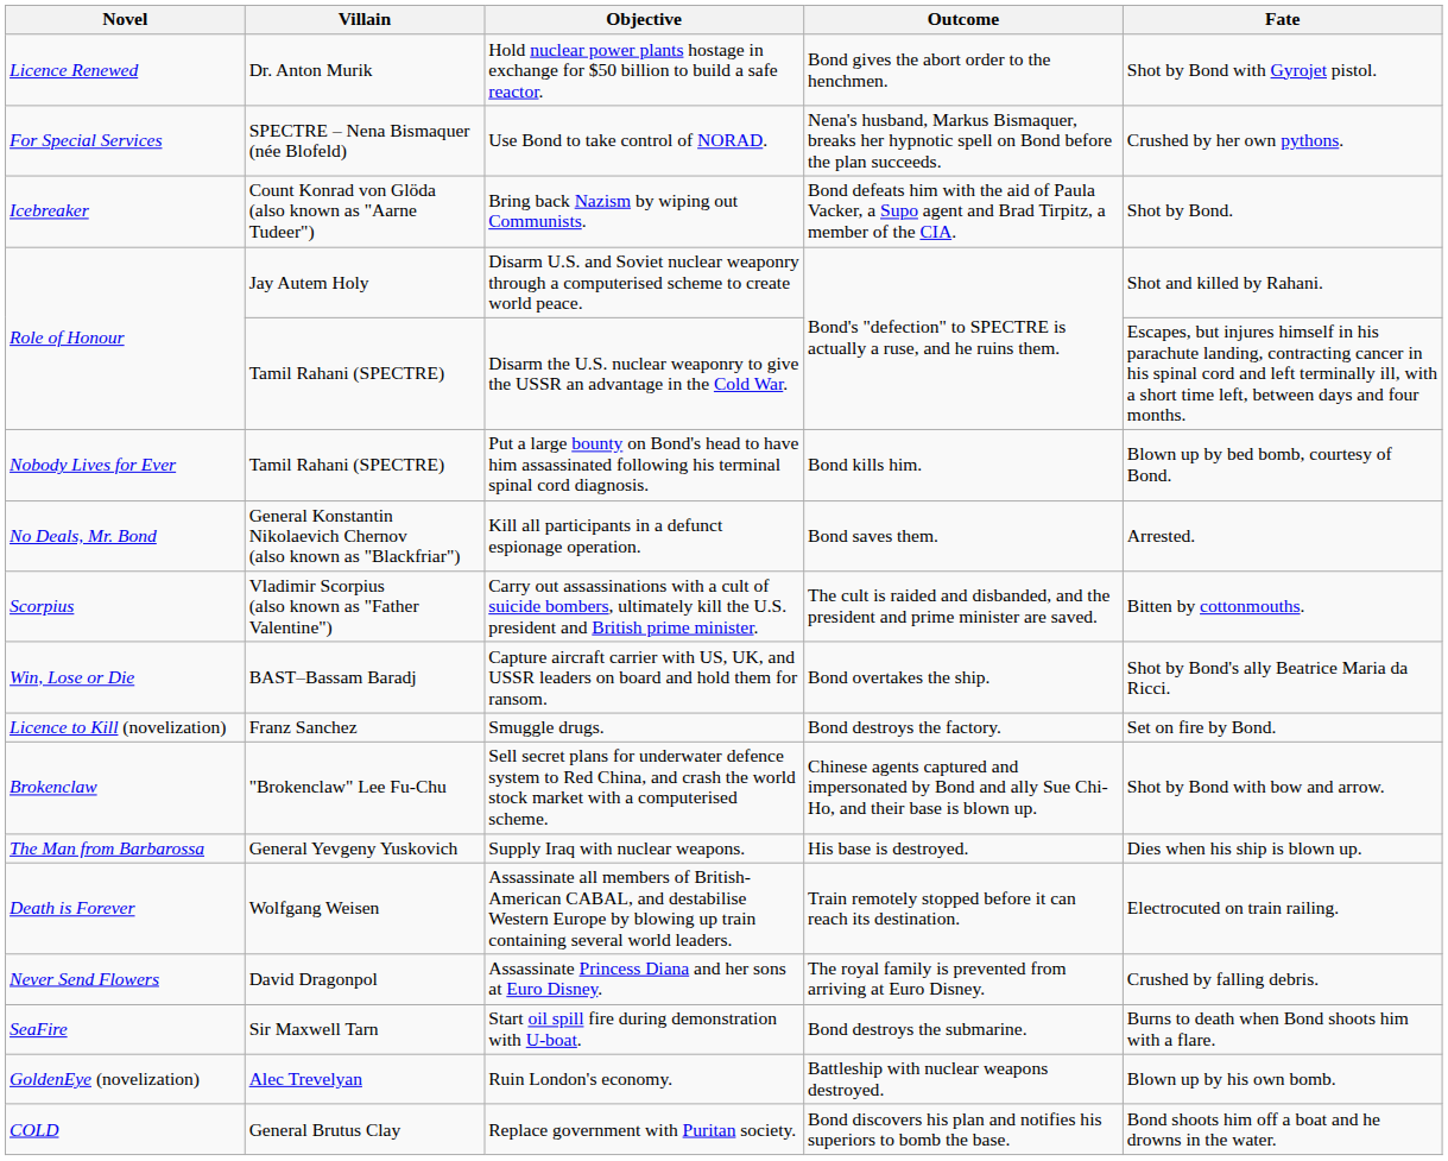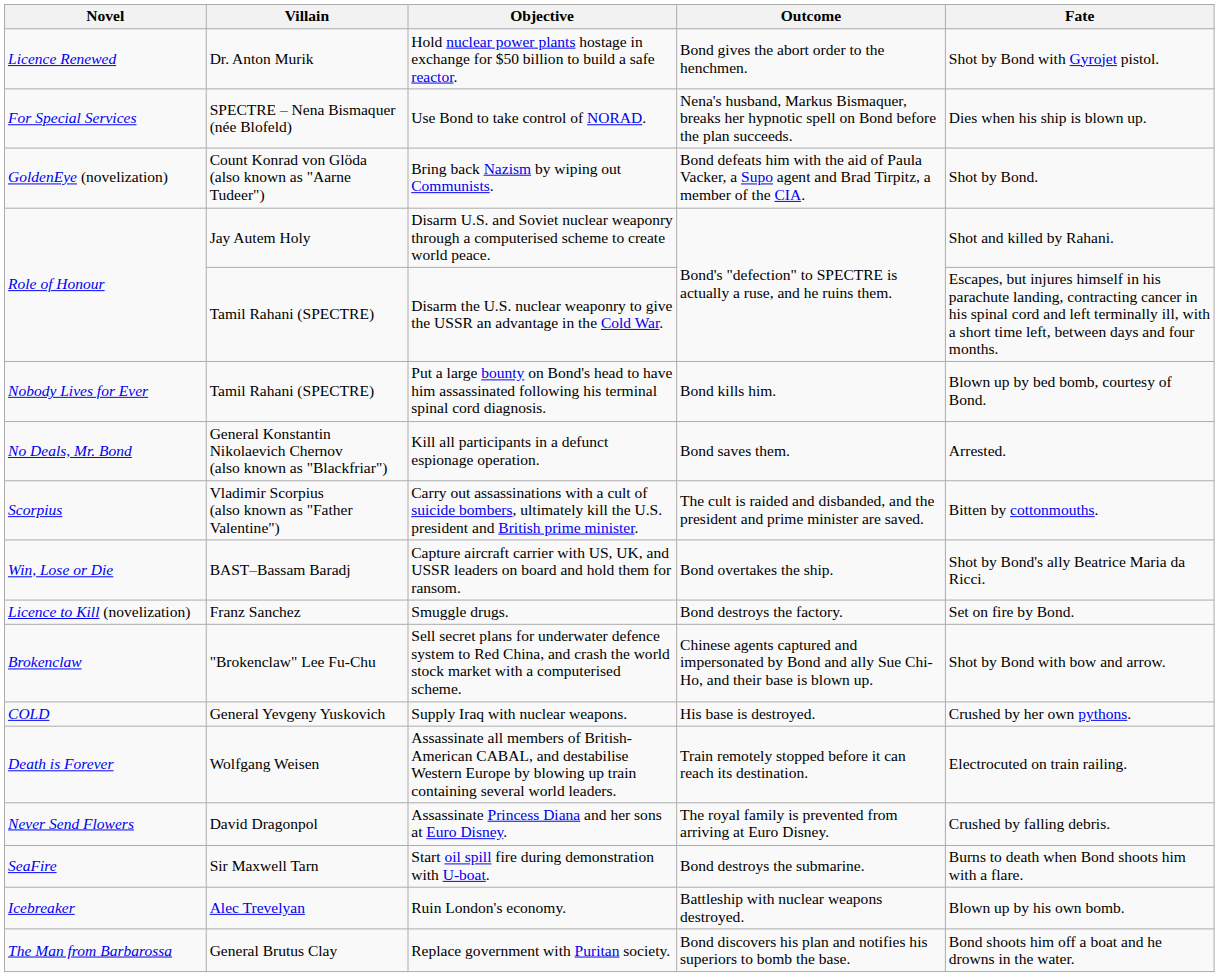 <table class="wikitable">
 <tr>
 <th style="width: 16.5%">Novel</th>
 <th style="width: 16.5%">Villain</th>
 <th style="width: 22%">Objective</th>
 <th style="width: 22%">Outcome</th>
 <th style="width: 22%">Fate</th>
 </tr>
 <tr>
 <td><em><a href='#'>Licence Renewed</a></em></td>
 <td>Dr. Anton Murik</td>
 <td>Hold <a href='#'>nuclear power plants</a> hostage in exchange for $50 billion to build a safe <a href='#'>reactor</a>.</td>
 <td>Bond gives the abort order to the henchmen.</td>
 <td>Shot by Bond with <a href='#'>Gyrojet</a> pistol.</td>
 </tr>
 <tr>
 <td><em><a href='#'>For Special Services</a></em></td>
 <td>SPECTRE – Nena Bismaquer (née Blofeld)</td>
 <td>Use Bond to take control of <a href='#'>NORAD</a>.</td>
 <td>Nena's husband, Markus Bismaquer, breaks her hypnotic spell on Bond before the plan succeeds.</td>
-<td>Crushed by her own <a href='#'>pythons</a>.</td>
+<td>Dies when his ship is blown up.</td>
 </tr>
 <tr>
-<td><em><a href='#'>Icebreaker</a></em></td>
+<td><em><a href='#'>GoldenEye</a></em> (novelization)</td>
 <td>Count Konrad von Glöda<br>(also known as "Aarne Tudeer")</td>
 <td>Bring back <a href='#'>Nazism</a> by wiping out <a href='#'>Communists</a>.</td>
 <td>Bond defeats him with the aid of Paula Vacker, a <a href='#'>Supo</a> agent and Brad Tirpitz, a member of the <a href='#'>CIA</a>.</td>
 <td>Shot by Bond.</td>
 </tr>
 <tr>
 <td rowspan="2"><em><a href='#'>Role of Honour</a></em></td>
 <td>Jay Autem Holy</td>
 <td>Disarm U.S. and Soviet nuclear weaponry through a computerised scheme to create world peace.</td>
 <td rowspan="2">Bond's "defection" to SPECTRE is actually a ruse, and he ruins them.</td>
 <td>Shot and killed by Rahani.</td>
 </tr>
 <tr>
 <td>Tamil Rahani (SPECTRE)</td>
 <td>Disarm the U.S. nuclear weaponry to give the USSR an advantage in the <a href='#'>Cold War</a>.</td>
 <td>Escapes, but injures himself in his parachute landing, contracting cancer in his spinal cord and left terminally ill, with a short time left, between days and four months.</td>
 </tr>
 <tr>
 <td><em><a href='#'>Nobody Lives for Ever</a></em></td>
 <td>Tamil Rahani (SPECTRE)</td>
 <td>Put a large <a href='#'>bounty</a> on Bond's head to have him assassinated following his terminal spinal cord diagnosis.</td>
 <td>Bond kills him.</td>
 <td>Blown up by bed bomb, courtesy of Bond.</td>
 </tr>
 <tr>
 <td><em><a href='#'>No Deals, Mr. Bond</a></em></td>
 <td>General Konstantin Nikolaevich Chernov<br>(also known as "Blackfriar")</td>
 <td>Kill all participants in a defunct espionage operation.</td>
 <td>Bond saves them.</td>
 <td>Arrested.</td>
 </tr>
 <tr>
 <td><em><a href='#'>Scorpius</a></em></td>
 <td>Vladimir Scorpius<br>(also known as "Father Valentine")</td>
 <td>Carry out assassinations with a cult of <a href='#'>suicide bombers</a>, ultimately kill the U.S. president and <a href='#'>British prime minister</a>.</td>
 <td>The cult is raided and disbanded, and the president and prime minister are saved.</td>
 <td>Bitten by <a href='#'>cottonmouths</a>.</td>
 </tr>
 <tr>
 <td><em><a href='#'>Win, Lose or Die</a></em></td>
 <td>BAST–Bassam Baradj</td>
 <td>Capture aircraft carrier with US, UK, and USSR leaders on board and hold them for ransom.</td>
 <td>Bond overtakes the ship.</td>
 <td>Shot by Bond's ally Beatrice Maria da Ricci.</td>
 </tr>
 <tr>
 <td><em><a href='#'>Licence to Kill</a></em> (novelization)</td>
 <td>Franz Sanchez</td>
 <td>Smuggle drugs.</td>
 <td>Bond destroys the factory.</td>
 <td>Set on fire by Bond.</td>
 </tr>
 <tr>
 <td><em><a href='#'>Brokenclaw</a></em></td>
 <td>"Brokenclaw" Lee Fu-Chu</td>
 <td>Sell secret plans for underwater defence system to Red China, and crash the world stock market with a computerised scheme.</td>
 <td>Chinese agents captured and impersonated by Bond and ally Sue Chi-Ho, and their base is blown up.</td>
 <td>Shot by Bond with bow and arrow.</td>
 </tr>
 <tr>
-<td><em><a href='#'>The Man from Barbarossa</a></em></td>
+<td><em><a href='#'>COLD</a></em></td>
 <td>General Yevgeny Yuskovich</td>
 <td>Supply Iraq with nuclear weapons.</td>
 <td>His base is destroyed.</td>
-<td>Dies when his ship is blown up.</td>
+<td>Crushed by her own <a href='#'>pythons</a>.</td>
 </tr>
 <tr>
 <td><em><a href='#'>Death is Forever</a></em></td>
 <td>Wolfgang Weisen</td>
 <td>Assassinate all members of British-American CABAL, and destabilise Western Europe by blowing up train containing several world leaders.</td>
 <td>Train remotely stopped before it can reach its destination.</td>
 <td>Electrocuted on train railing.</td>
 </tr>
 <tr>
 <td><em><a href='#'>Never Send Flowers</a></em></td>
 <td>David Dragonpol</td>
 <td>Assassinate <a href='#'>Princess Diana</a> and her sons at <a href='#'>Euro Disney</a>.</td>
 <td>The royal family is prevented from arriving at Euro Disney.</td>
 <td>Crushed by falling debris.</td>
 </tr>
 <tr>
 <td><em><a href='#'>SeaFire</a></em></td>
 <td>Sir Maxwell Tarn</td>
 <td>Start <a href='#'>oil spill</a> fire during demonstration with <a href='#'>U-boat</a>.</td>
 <td>Bond destroys the submarine.</td>
 <td>Burns to death when Bond shoots him with a flare.</td>
 </tr>
 <tr>
-<td><em><a href='#'>GoldenEye</a></em> (novelization)</td>
+<td><em><a href='#'>Icebreaker</a></em></td>
 <td><a href='#'>Alec Trevelyan</a></td>
 <td>Ruin London's economy.</td>
 <td>Battleship with nuclear weapons destroyed.</td>
 <td>Blown up by his own bomb.</td>
 </tr>
 <tr>
-<td><em><a href='#'>COLD</a></em></td>
+<td><em><a href='#'>The Man from Barbarossa</a></em></td>
 <td>General Brutus Clay</td>
 <td>Replace government with <a href='#'>Puritan</a> society.</td>
 <td>Bond discovers his plan and notifies his superiors to bomb the base.</td>
 <td>Bond shoots him off a boat and he drowns in the water.</td>
 </tr>
 </table>
